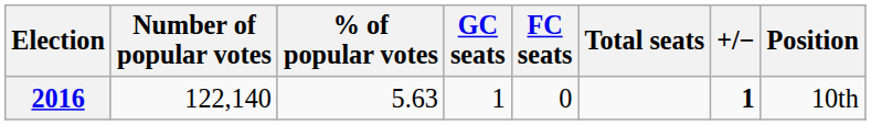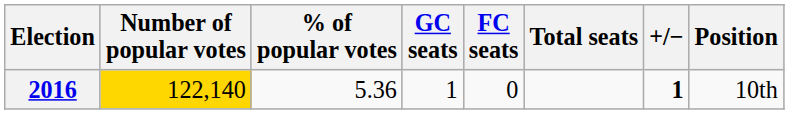 <table class="wikitable" style="text-align: right;">
 <tr align=center>
 <th><strong>Election</strong></th>
 <th>Number of<br>popular votes</th>
 <th>% of<br>popular votes</th>
 <th><a href='#'>GC</a><br>seats</th>
 <th><a href='#'>FC</a><br>seats</th>
 <th>Total seats</th>
 <th>+/−</th>
 <th>Position</th>
 </tr>
 <tr>
 <th><a href='#'>2016</a></th>
-<td>122,140</td>
-<td>5.63</td>
+<td style="background: gold;">122,140</td>
+<td>5.36</td>
 <td>1</td>
 <td>0</td>
 <td></td>
 <td><strong>1</strong></td>
 <td>10th</td>
 </tr>
 </table>
